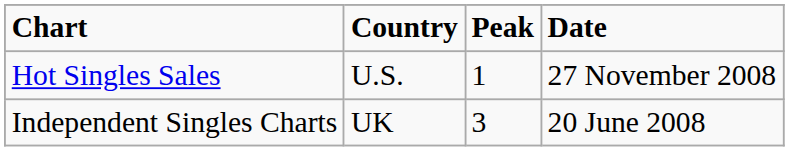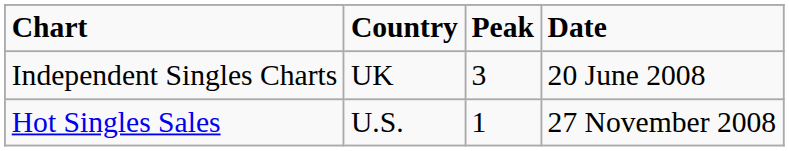 <table class="wikitable">
 <tr>
 <td><strong>Chart</strong></td>
 <td><strong>Country</strong></td>
 <td><strong>Peak</strong></td>
 <td><strong>Date</strong></td>
 </tr>
 <tr>
+<td>Independent Singles Charts</td>
+<td>UK</td>
+<td>3</td>
+<td>20 June 2008</td>
+</tr>
+<tr>
 <td><a href='#'>Hot Singles Sales</a></td>
 <td>U.S.</td>
 <td>1</td>
 <td>27 November 2008</td>
 </tr>
-<tr>
-<td>Independent Singles Charts</td>
-<td>UK</td>
-<td>3</td>
-<td>20 June 2008</td>
-</tr>
 </table>
